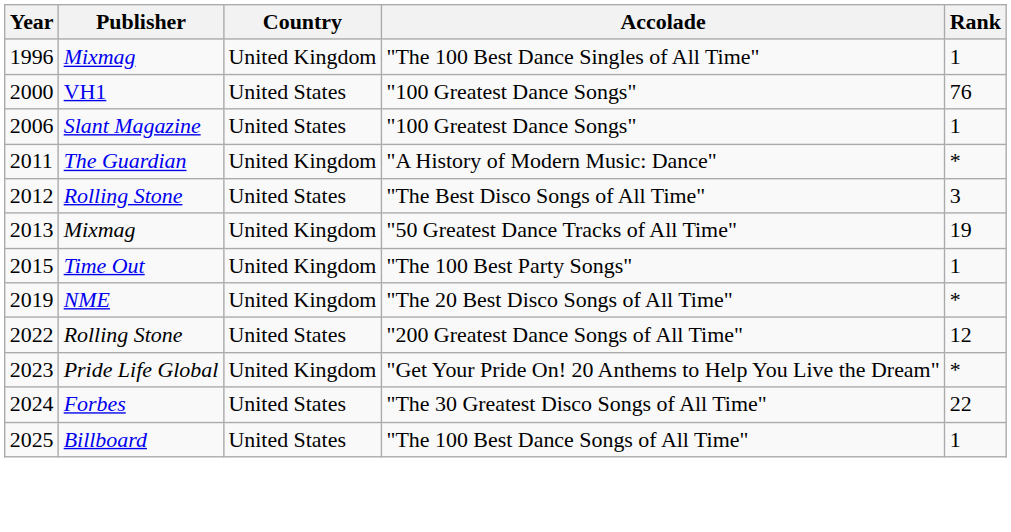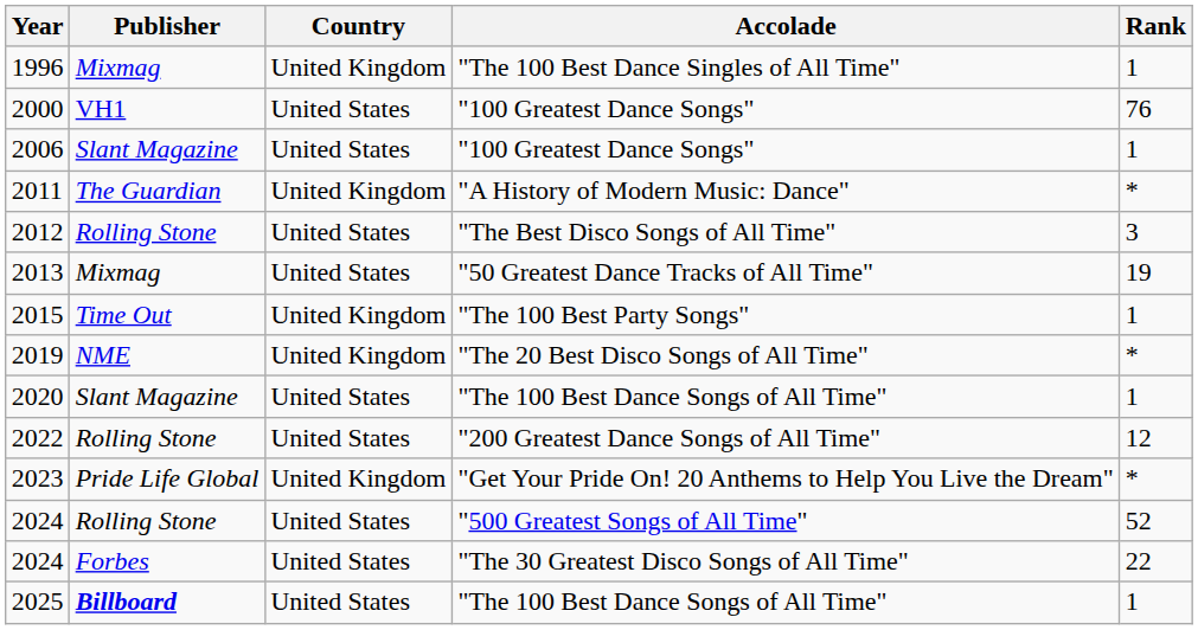 <table class="wikitable sortable">
 <tr>
 <th>Year</th>
 <th>Publisher</th>
 <th>Country</th>
 <th>Accolade</th>
 <th>Rank</th>
 </tr>
 <tr>
 <td>1996</td>
 <td><em><a href='#'>Mixmag</a></em></td>
 <td>United Kingdom</td>
 <td>"The 100 Best Dance Singles of All Time"</td>
 <td>1</td>
 </tr>
 <tr>
 <td>2000</td>
 <td><a href='#'>VH1</a></td>
 <td>United States</td>
 <td>"100 Greatest Dance Songs"</td>
 <td>76</td>
 </tr>
 <tr>
 <td>2006</td>
 <td><em><a href='#'>Slant Magazine</a></em></td>
 <td>United States</td>
 <td>"100 Greatest Dance Songs"</td>
 <td>1</td>
 </tr>
 <tr>
 <td>2011</td>
 <td><em><a href='#'>The Guardian</a></em></td>
 <td>United Kingdom</td>
 <td>"A History of Modern Music: Dance"</td>
 <td>*</td>
 </tr>
 <tr>
 <td>2012</td>
 <td><em><a href='#'>Rolling Stone</a></em></td>
 <td>United States</td>
 <td>"The Best Disco Songs of All Time"</td>
 <td>3</td>
 </tr>
 <tr>
 <td>2013</td>
 <td><em>Mixmag</em></td>
-<td>United Kingdom</td>
+<td>United States</td>
 <td>"50 Greatest Dance Tracks of All Time"</td>
 <td>19</td>
 </tr>
 <tr>
 <td>2015</td>
 <td><em><a href='#'>Time Out</a></em></td>
 <td>United Kingdom</td>
 <td>"The 100 Best Party Songs"</td>
 <td>1</td>
 </tr>
 <tr>
 <td>2019</td>
 <td><em><a href='#'>NME</a></em></td>
 <td>United Kingdom</td>
 <td>"The 20 Best Disco Songs of All Time"</td>
 <td>*</td>
 </tr>
 <tr>
+<td>2020</td>
+<td><em>Slant Magazine</em></td>
+<td>United States</td>
+<td>"The 100 Best Dance Songs of All Time"</td>
+<td>1</td>
+</tr>
+<tr>
 <td>2022</td>
 <td><em>Rolling Stone</em></td>
 <td>United States</td>
 <td>"200 Greatest Dance Songs of All Time"</td>
 <td>12</td>
 </tr>
 <tr>
 <td>2023</td>
 <td><em>Pride Life Global</em></td>
 <td>United Kingdom</td>
 <td>"Get Your Pride On! 20 Anthems to Help You Live the Dream"</td>
 <td>*</td>
 </tr>
 <tr>
 <td>2024</td>
+<td><em>Rolling Stone</em></td>
+<td>United States</td>
+<td>"<a href='#'>500 Greatest Songs of All Time</a>"</td>
+<td>52</td>
+</tr>
+<tr>
+<td>2024</td>
 <td><em><a href='#'>Forbes</a></em></td>
 <td>United States</td>
 <td>"The 30 Greatest Disco Songs of All Time"</td>
 <td>22</td>
 </tr>
 <tr>
 <td>2025</td>
-<td><em><a href='#'>Billboard</a></em></td>
+<td><strong><em><a href='#'>Billboard</a></em></strong></td>
 <td>United States</td>
 <td>"The 100 Best Dance Songs of All Time"</td>
 <td>1</td>
 </tr>
 </table>
